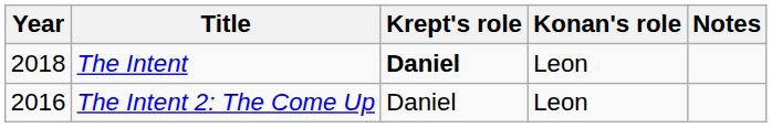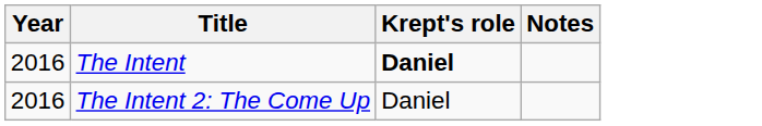 <table class="wikitable sortable">
 <tr>
 <th>Year</th>
 <th>Title</th>
 <th>Krept's role</th>
-<th>Konan's role</th>
 <th class="unsortable">Notes</th>
 </tr>
 <tr>
-<td>2018</td>
+<td>2016</td>
 <td><em><a href='#'>The Intent</a></em></td>
 <td><strong>Daniel</strong></td>
-<td>Leon</td>
 <td></td>
 </tr>
 <tr>
 <td>2016</td>
 <td><em><a href='#'>The Intent 2: The Come Up</a></em></td>
 <td>Daniel</td>
-<td>Leon</td>
 <td></td>
 </tr>
 </table>
